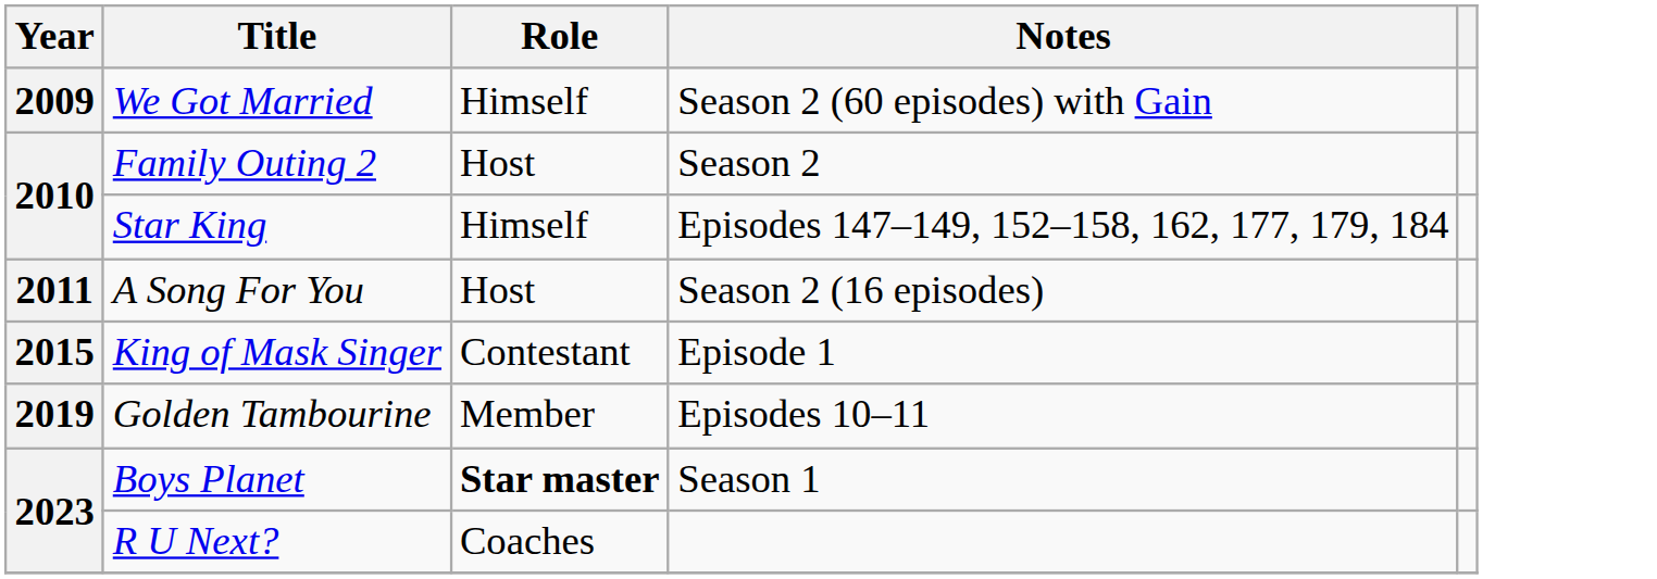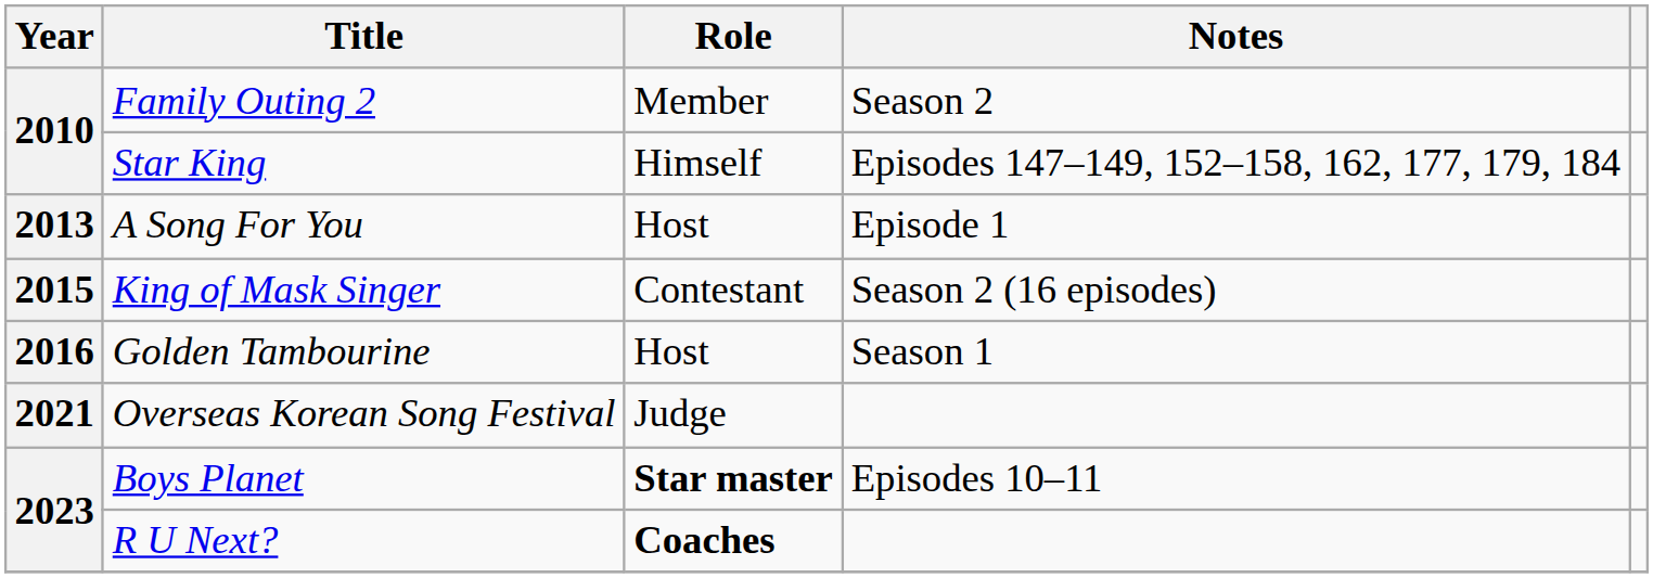 <table class="wikitable plainrowheaders">
 <tr>
 <th scope="col">Year</th>
 <th scope="col">Title</th>
 <th scope="col">Role</th>
 <th scope="col">Notes</th>
 <th scope="col" class="unsortable"></th>
 </tr>
 <tr>
-<th scope="row">2009</th>
-<td><em><a href='#'>We Got Married</a></em></td>
-<td>Himself</td>
-<td>Season 2 (60 episodes) with <a href='#'>Gain</a></td>
-<td></td>
-</tr>
-<tr>
 <th scope="row"  rowspan=2>2010</th>
 <td><em><a href='#'>Family Outing 2</a></em></td>
-<td>Host</td>
+<td>Member</td>
 <td>Season 2</td>
 <td></td>
 </tr>
 <tr>
 <td><em><a href='#'>Star King</a></em></td>
 <td>Himself</td>
 <td>Episodes 147–149, 152–158, 162, 177, 179, 184</td>
 <td></td>
 </tr>
 <tr>
-<th scope="row">2011</th>
+<th scope="row">2013</th>
 <td><em>A Song For You</em></td>
 <td>Host</td>
-<td>Season 2 (16 episodes)</td>
+<td>Episode 1</td>
 <td></td>
 </tr>
 <tr>
 <th scope="row">2015</th>
 <td><em><a href='#'>King of Mask Singer</a></em></td>
 <td>Contestant</td>
-<td>Episode 1</td>
+<td>Season 2 (16 episodes)</td>
 <td></td>
 </tr>
 <tr>
-<th scope="row">2019</th>
+<th scope="row">2016</th>
 <td><em>Golden Tambourine</em></td>
-<td>Member</td>
-<td>Episodes 10–11</td>
+<td>Host</td>
+<td>Season 1</td>
+<td></td>
+</tr>
+<tr>
+<th scope="row">2021</th>
+<td><em>Overseas Korean Song Festival</em></td>
+<td>Judge</td>
+<td></td>
 <td></td>
 </tr>
 <tr>
 <th scope="row" rowspan=2>2023</th>
 <td><em><a href='#'>Boys Planet</a></em></td>
 <td><strong>Star master</strong></td>
-<td>Season 1</td>
+<td>Episodes 10–11</td>
 <td></td>
 </tr>
 <tr>
 <td><em><a href='#'>R U Next?</a></em></td>
-<td>Coaches</td>
+<td><strong>Coaches</strong></td>
 <td></td>
 <td></td>
 </tr>
 <tr>
 </tr>
 </table>
